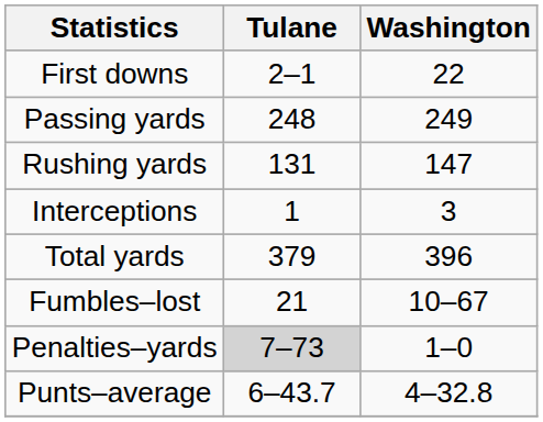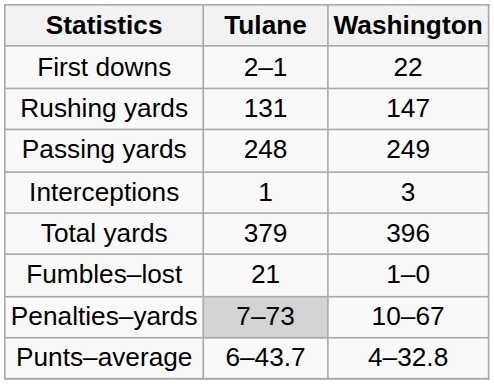 <table class=wikitable style="text-align:center">
 <tr>
 <th>Statistics</th>
 <th>  Tulane  </th>
 <th>Washington</th>
 </tr>
 <tr>
 <td>First downs</td>
 <td>2–1</td>
 <td>22</td>
 </tr>
 <tr>
+<td>Rushing yards</td>
+<td>131</td>
+<td>147</td>
+</tr>
+<tr>
 <td>Passing yards</td>
 <td>248</td>
 <td>249</td>
-</tr>
-<tr>
-<td>Rushing yards</td>
-<td>131</td>
-<td>147</td>
 </tr>
 <tr>
 <td>Interceptions</td>
 <td>1</td>
 <td>3</td>
 </tr>
 <tr>
 <td>Total yards</td>
 <td>379</td>
 <td>396</td>
 </tr>
 <tr>
 <td>Fumbles–lost</td>
 <td>21</td>
-<td>10–67</td>
+<td>1–0</td>
 </tr>
 <tr>
 <td>Penalties–yards</td>
 <td style="background: lightgrey;">7–73</td>
-<td>1–0</td>
+<td>10–67</td>
 </tr>
 <tr>
 <td>Punts–average</td>
 <td>6–43.7</td>
 <td>4–32.8</td>
 </tr>
 <tr>
 </tr>
 </table>
